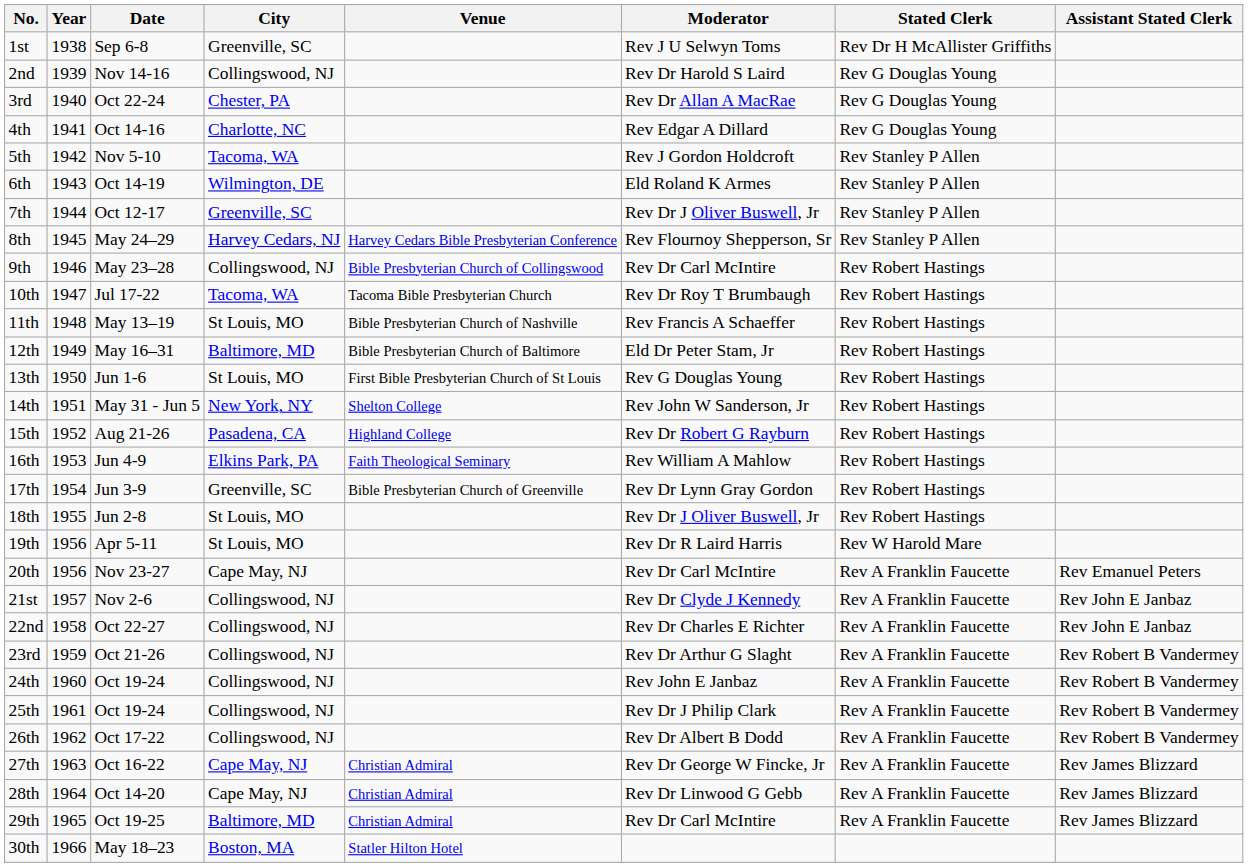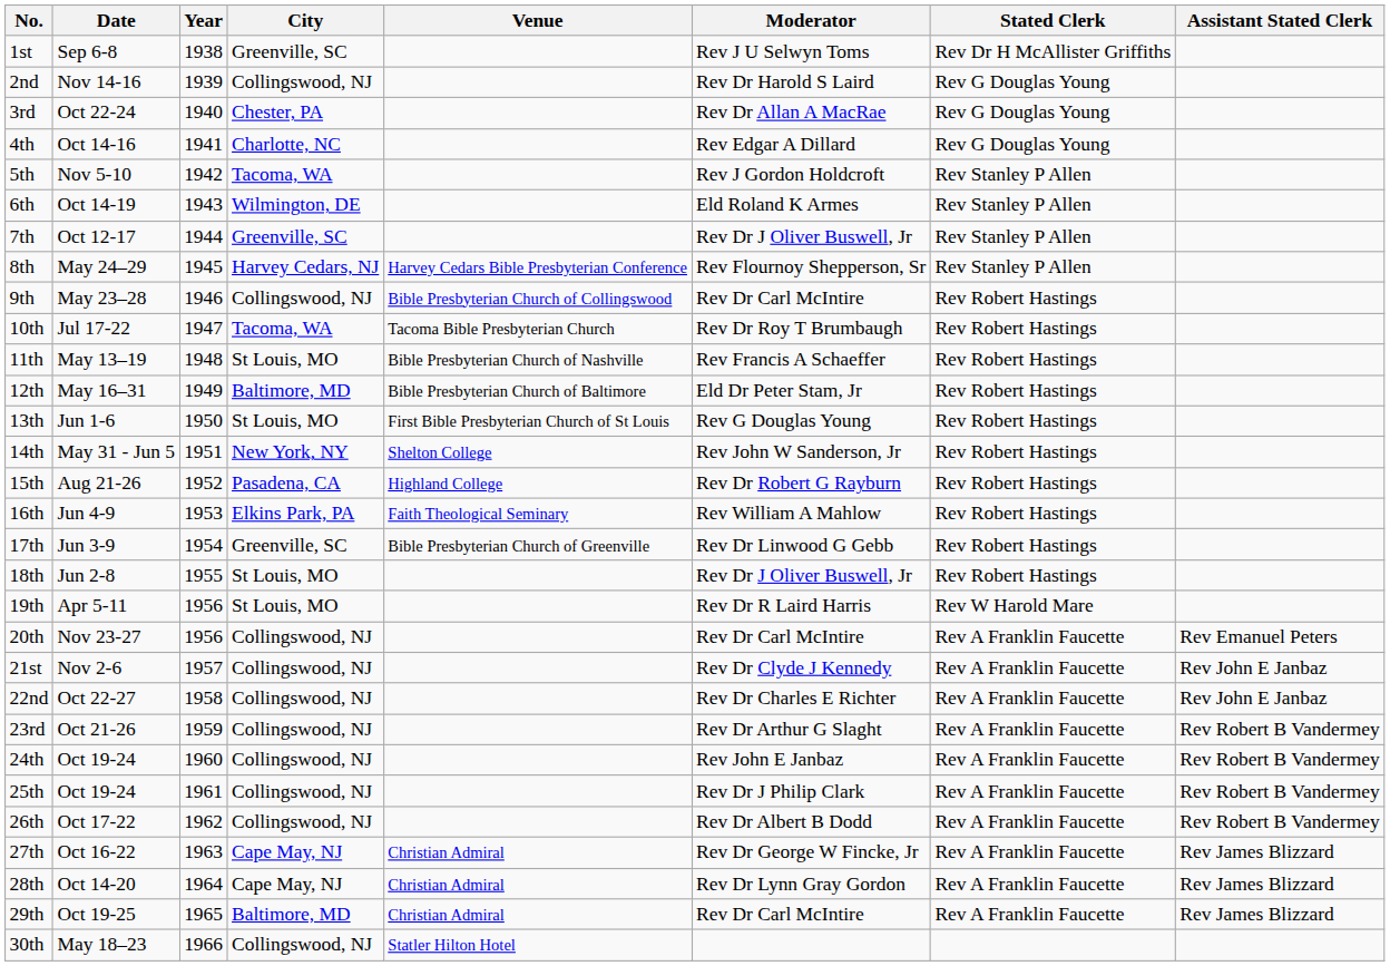 <table class="wikitable">
 <tr>
 <th>No.</th>
+<th>Date</th>
 <th>Year</th>
-<th>Date</th>
 <th>City</th>
 <th>Venue</th>
 <th>Moderator</th>
 <th>Stated Clerk</th>
 <th>Assistant Stated Clerk</th>
 </tr>
 <tr>
 <td>1st</td>
+<td>Sep 6-8</td>
 <td>1938</td>
-<td>Sep 6-8</td>
 <td>Greenville, SC</td>
 <td></td>
 <td>Rev J U Selwyn Toms</td>
 <td>Rev Dr H McAllister Griffiths</td>
 <td></td>
 </tr>
 <tr>
 <td>2nd</td>
+<td>Nov 14-16</td>
 <td>1939</td>
-<td>Nov 14-16</td>
 <td>Collingswood, NJ</td>
 <td></td>
 <td>Rev Dr Harold S Laird</td>
 <td>Rev G Douglas Young</td>
 <td></td>
 </tr>
 <tr>
 <td>3rd</td>
+<td>Oct 22-24</td>
 <td>1940</td>
-<td>Oct 22-24</td>
 <td><a href='#'>Chester, PA</a></td>
 <td></td>
 <td>Rev Dr <a href='#'>Allan A MacRae</a></td>
 <td>Rev G Douglas Young</td>
 <td></td>
 </tr>
 <tr>
 <td>4th</td>
+<td>Oct 14-16</td>
 <td>1941</td>
-<td>Oct 14-16</td>
 <td><a href='#'>Charlotte, NC</a></td>
 <td></td>
 <td>Rev Edgar A Dillard</td>
 <td>Rev G Douglas Young</td>
 <td></td>
 </tr>
 <tr>
 <td>5th</td>
+<td>Nov 5-10</td>
 <td>1942</td>
-<td>Nov 5-10</td>
 <td><a href='#'>Tacoma, WA</a></td>
 <td></td>
 <td>Rev J Gordon Holdcroft</td>
 <td>Rev Stanley P Allen</td>
 <td></td>
 </tr>
 <tr>
 <td>6th</td>
+<td>Oct 14-19</td>
 <td>1943</td>
-<td>Oct 14-19</td>
 <td><a href='#'>Wilmington, DE</a></td>
 <td></td>
 <td>Eld Roland K Armes</td>
 <td>Rev Stanley P Allen</td>
 <td></td>
 </tr>
 <tr>
 <td>7th</td>
+<td>Oct 12-17</td>
 <td>1944</td>
-<td>Oct 12-17</td>
 <td><a href='#'>Greenville, SC</a></td>
 <td></td>
 <td>Rev Dr J <a href='#'>Oliver Buswell</a>, Jr</td>
 <td>Rev Stanley P Allen</td>
 <td></td>
 </tr>
 <tr>
 <td>8th</td>
+<td>May 24–29</td>
 <td>1945</td>
-<td>May 24–29</td>
 <td><a href='#'>Harvey Cedars, NJ</a></td>
 <td><small><a href='#'>Harvey Cedars Bible Presbyterian Conference</a></small></td>
 <td>Rev Flournoy Shepperson, Sr</td>
 <td>Rev Stanley P Allen</td>
 <td></td>
 </tr>
 <tr>
 <td>9th</td>
+<td>May 23–28</td>
 <td>1946</td>
-<td>May 23–28</td>
 <td>Collingswood, NJ</td>
 <td><small><a href='#'>Bible Presbyterian Church of Collingswood</a></small></td>
 <td>Rev Dr Carl McIntire</td>
 <td>Rev Robert Hastings</td>
 <td></td>
 </tr>
 <tr>
 <td>10th</td>
+<td>Jul 17-22</td>
 <td>1947</td>
-<td>Jul 17-22</td>
 <td><a href='#'>Tacoma, WA</a></td>
 <td><small>Tacoma Bible Presbyterian Church</small></td>
 <td>Rev Dr Roy T Brumbaugh</td>
 <td>Rev Robert Hastings</td>
 <td></td>
 </tr>
 <tr>
 <td>11th</td>
+<td>May 13–19</td>
 <td>1948</td>
-<td>May 13–19</td>
 <td>St Louis, MO</td>
 <td><small>Bible Presbyterian Church of Nashville</small></td>
 <td>Rev Francis A Schaeffer</td>
 <td>Rev Robert Hastings</td>
 <td></td>
 </tr>
 <tr>
 <td>12th</td>
+<td>May 16–31</td>
 <td>1949</td>
-<td>May 16–31</td>
 <td><a href='#'>Baltimore, MD</a></td>
 <td><small>Bible Presbyterian Church of Baltimore</small></td>
 <td>Eld Dr Peter Stam, Jr</td>
 <td>Rev Robert Hastings</td>
 <td></td>
 </tr>
 <tr>
 <td>13th</td>
+<td>Jun 1-6</td>
 <td>1950</td>
-<td>Jun 1-6</td>
 <td>St Louis, MO</td>
 <td><small>First Bible Presbyterian Church of St Louis</small></td>
 <td>Rev G Douglas Young</td>
 <td>Rev Robert Hastings</td>
 <td></td>
 </tr>
 <tr>
 <td>14th</td>
+<td>May 31 - Jun 5</td>
 <td>1951</td>
-<td>May 31 - Jun 5</td>
 <td><a href='#'>New York, NY</a></td>
 <td><small><a href='#'>Shelton College</a></small></td>
 <td>Rev John W Sanderson, Jr</td>
 <td>Rev Robert Hastings</td>
 <td></td>
 </tr>
 <tr>
 <td>15th</td>
+<td>Aug 21-26</td>
 <td>1952</td>
-<td>Aug 21-26</td>
 <td><a href='#'>Pasadena, CA</a></td>
 <td><small><a href='#'>Highland College</a></small></td>
 <td>Rev Dr <a href='#'>Robert G Rayburn</a></td>
 <td>Rev Robert Hastings</td>
 <td></td>
 </tr>
 <tr>
 <td>16th</td>
+<td>Jun 4-9</td>
 <td>1953</td>
-<td>Jun 4-9</td>
 <td><a href='#'>Elkins Park, PA</a></td>
 <td><small><a href='#'>Faith Theological Seminary</a></small></td>
 <td>Rev William A Mahlow</td>
 <td>Rev Robert Hastings</td>
 <td></td>
 </tr>
 <tr>
 <td>17th</td>
+<td>Jun 3-9</td>
 <td>1954</td>
-<td>Jun 3-9</td>
 <td>Greenville, SC</td>
 <td><small>Bible Presbyterian Church of Greenville</small></td>
-<td>Rev Dr Lynn Gray Gordon</td>
+<td>Rev Dr Linwood G Gebb</td>
 <td>Rev Robert Hastings</td>
 <td></td>
 </tr>
 <tr>
 <td>18th</td>
+<td>Jun 2-8</td>
 <td>1955</td>
-<td>Jun 2-8</td>
 <td>St Louis, MO</td>
 <td></td>
 <td>Rev Dr <a href='#'>J Oliver Buswell</a>, Jr</td>
 <td>Rev Robert Hastings</td>
 <td></td>
 </tr>
 <tr>
 <td>19th</td>
+<td>Apr 5-11</td>
 <td>1956</td>
-<td>Apr 5-11</td>
 <td>St Louis, MO</td>
 <td></td>
 <td>Rev Dr R Laird Harris</td>
 <td>Rev W Harold Mare</td>
 <td></td>
 </tr>
 <tr>
 <td>20th</td>
+<td>Nov 23-27</td>
 <td>1956</td>
-<td>Nov 23-27</td>
-<td>Cape May, NJ</td>
+<td>Collingswood, NJ</td>
 <td></td>
 <td>Rev Dr Carl McIntire</td>
 <td>Rev A Franklin Faucette</td>
 <td>Rev Emanuel Peters</td>
 </tr>
 <tr>
 <td>21st</td>
+<td>Nov 2-6</td>
 <td>1957</td>
-<td>Nov 2-6</td>
 <td>Collingswood, NJ</td>
 <td></td>
 <td>Rev Dr <a href='#'>Clyde J Kennedy</a></td>
 <td>Rev A Franklin Faucette</td>
 <td>Rev John E Janbaz</td>
 </tr>
 <tr>
 <td>22nd</td>
+<td>Oct 22-27</td>
 <td>1958</td>
-<td>Oct 22-27</td>
 <td>Collingswood, NJ</td>
 <td></td>
 <td>Rev Dr Charles E Richter</td>
 <td>Rev A Franklin Faucette</td>
 <td>Rev John E Janbaz</td>
 </tr>
 <tr>
 <td>23rd</td>
+<td>Oct 21-26</td>
 <td>1959</td>
-<td>Oct 21-26</td>
 <td>Collingswood, NJ</td>
 <td></td>
 <td>Rev Dr Arthur G Slaght</td>
 <td>Rev A Franklin Faucette</td>
 <td>Rev Robert B Vandermey</td>
 </tr>
 <tr>
 <td>24th</td>
+<td>Oct 19-24</td>
 <td>1960</td>
-<td>Oct 19-24</td>
 <td>Collingswood, NJ</td>
 <td></td>
 <td>Rev John E Janbaz</td>
 <td>Rev A Franklin Faucette</td>
 <td>Rev Robert B Vandermey</td>
 </tr>
 <tr>
 <td>25th</td>
+<td>Oct 19-24</td>
 <td>1961</td>
-<td>Oct 19-24</td>
 <td>Collingswood, NJ</td>
 <td></td>
 <td>Rev Dr J Philip Clark</td>
 <td>Rev A Franklin Faucette</td>
 <td>Rev Robert B Vandermey</td>
 </tr>
 <tr>
 <td>26th</td>
+<td>Oct 17-22</td>
 <td>1962</td>
-<td>Oct 17-22</td>
 <td>Collingswood, NJ</td>
 <td></td>
 <td>Rev Dr Albert B Dodd</td>
 <td>Rev A Franklin Faucette</td>
 <td>Rev Robert B Vandermey</td>
 </tr>
 <tr>
 <td>27th</td>
+<td>Oct 16-22</td>
 <td>1963</td>
-<td>Oct 16-22</td>
 <td><a href='#'>Cape May, NJ</a></td>
 <td><small><a href='#'>Christian Admiral</a></small></td>
 <td>Rev Dr George W Fincke, Jr</td>
 <td>Rev A Franklin Faucette</td>
 <td>Rev James Blizzard</td>
 </tr>
 <tr>
 <td>28th</td>
+<td>Oct 14-20</td>
 <td>1964</td>
-<td>Oct 14-20</td>
 <td>Cape May, NJ</td>
 <td><small><a href='#'>Christian Admiral</a></small></td>
-<td>Rev Dr Linwood G Gebb</td>
+<td>Rev Dr Lynn Gray Gordon</td>
 <td>Rev A Franklin Faucette</td>
 <td>Rev James Blizzard</td>
 </tr>
 <tr>
 <td>29th</td>
+<td>Oct 19-25</td>
 <td>1965</td>
-<td>Oct 19-25</td>
 <td><a href='#'>Baltimore, MD</a></td>
 <td><small><a href='#'>Christian Admiral</a></small></td>
 <td>Rev Dr Carl McIntire</td>
 <td>Rev A Franklin Faucette</td>
 <td>Rev James Blizzard</td>
 </tr>
 <tr>
 <td>30th</td>
+<td>May 18–23</td>
 <td>1966</td>
-<td>May 18–23</td>
-<td><a href='#'>Boston, MA</a></td>
+<td>Collingswood, NJ</td>
 <td><small><a href='#'>Statler Hilton Hotel</a></small></td>
 <td></td>
 <td></td>
 <td></td>
 </tr>
 </table>
